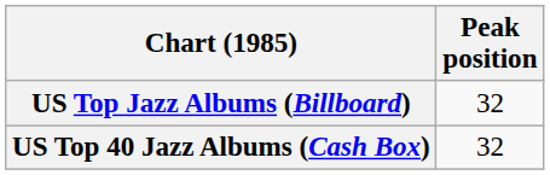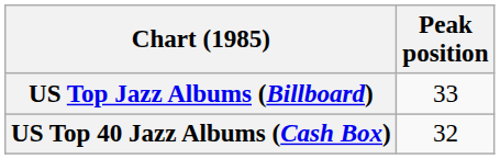 <table class="wikitable plainrowheaders" style="text-align:center">
 <tr>
 <th scope="col">Chart (1985)</th>
 <th scope="col">Peak<br>position</th>
 </tr>
 <tr>
 <th scope="row">US <a href='#'>Top Jazz Albums</a> (<em><a href='#'>Billboard</a></em>)</th>
-<td>32</td>
+<td>33</td>
 </tr>
 <tr>
 <th scope="row">US Top 40 Jazz Albums (<em><a href='#'>Cash Box</a></em>)</th>
 <td>32</td>
 </tr>
 </table>
